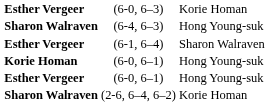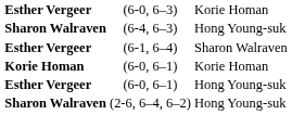 <table>
 <tr>
 <td><strong>Esther Vergeer</strong></td>
 <td style="text-align:center;">(6-0, 6–3)</td>
 <td>Korie Homan</td>
 </tr>
 <tr>
 <td><strong>Sharon Walraven</strong></td>
 <td style="text-align:center;">(6-4, 6–3)</td>
 <td>Hong Young-suk</td>
 </tr>
 <tr>
 <td><strong>Esther Vergeer</strong></td>
 <td style="text-align:center;">(6-1, 6–4)</td>
 <td>Sharon Walraven</td>
 </tr>
 <tr>
 <td><strong>Korie Homan</strong></td>
 <td style="text-align:center;">(6-0, 6–1)</td>
-<td>Hong Young-suk</td>
+<td>Korie Homan</td>
 </tr>
 <tr>
 <td><strong>Esther Vergeer</strong></td>
 <td style="text-align:center;">(6-0, 6–1)</td>
 <td>Hong Young-suk</td>
 </tr>
 <tr>
 <td><strong>Sharon Walraven</strong></td>
 <td style="text-align:center;">(2-6, 6–4, 6–2)</td>
-<td>Korie Homan</td>
+<td>Hong Young-suk</td>
 </tr>
 </table>
